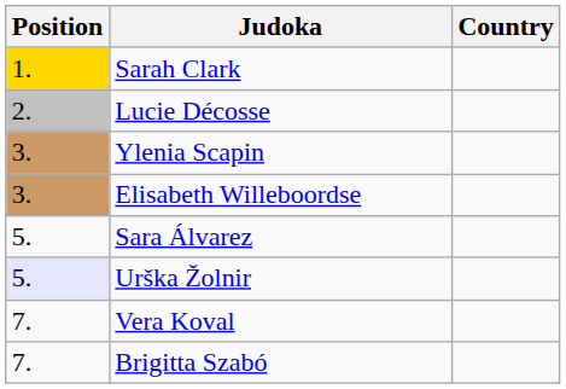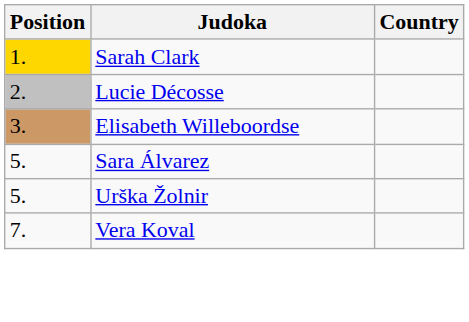 <table class=wikitable>
 <tr>
 <th width=10>Position</th>
 <th width=200>Judoka</th>
 <th width=10>Country</th>
 </tr>
 <tr>
 <td bgcolor=gold>1.</td>
 <td><a href='#'>Sarah Clark</a></td>
 <td></td>
 </tr>
 <tr>
 <td bgcolor="silver">2.</td>
 <td><a href='#'>Lucie Décosse</a></td>
 <td></td>
 </tr>
 <tr>
 <td bgcolor="CC9966">3.</td>
-<td><a href='#'>Ylenia Scapin</a></td>
-<td></td>
-</tr>
-<tr>
-<td bgcolor="CC9966">3.</td>
 <td><a href='#'>Elisabeth Willeboordse</a></td>
 <td></td>
 </tr>
 <tr>
 <td>5.</td>
 <td><a href='#'>Sara Álvarez</a></td>
 <td></td>
 </tr>
 <tr>
-<td style="background: lavender;">5.</td>
+<td>5.</td>
 <td><a href='#'>Urška Žolnir</a></td>
 <td></td>
 </tr>
 <tr>
 <td>7.</td>
 <td><a href='#'>Vera Koval</a></td>
 <td></td>
 </tr>
-<tr>
-<td>7.</td>
-<td><a href='#'>Brigitta Szabó</a></td>
-<td></td>
-</tr>
 </table>
